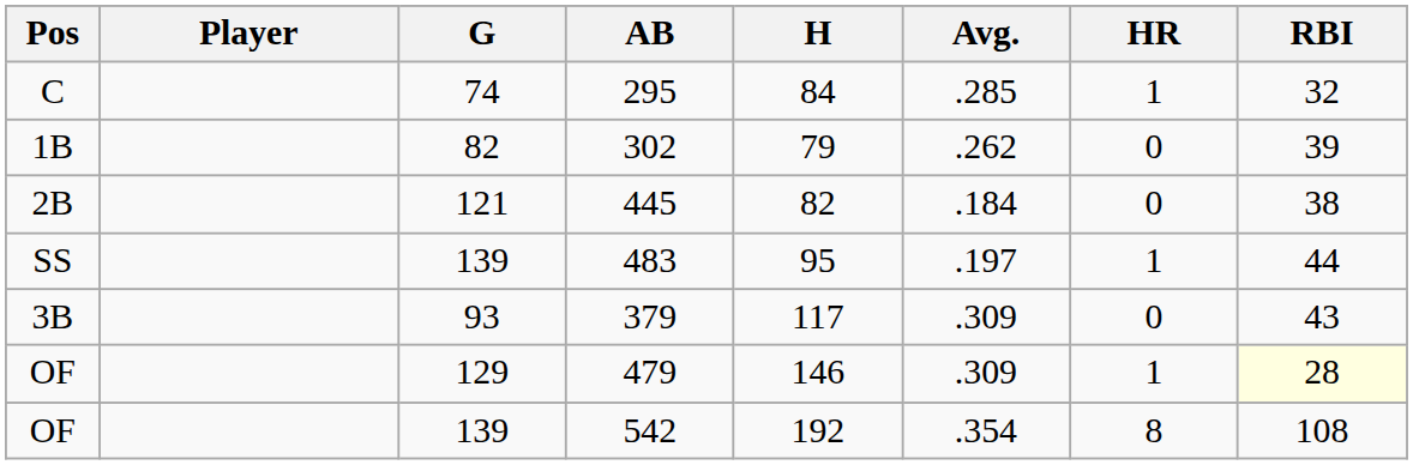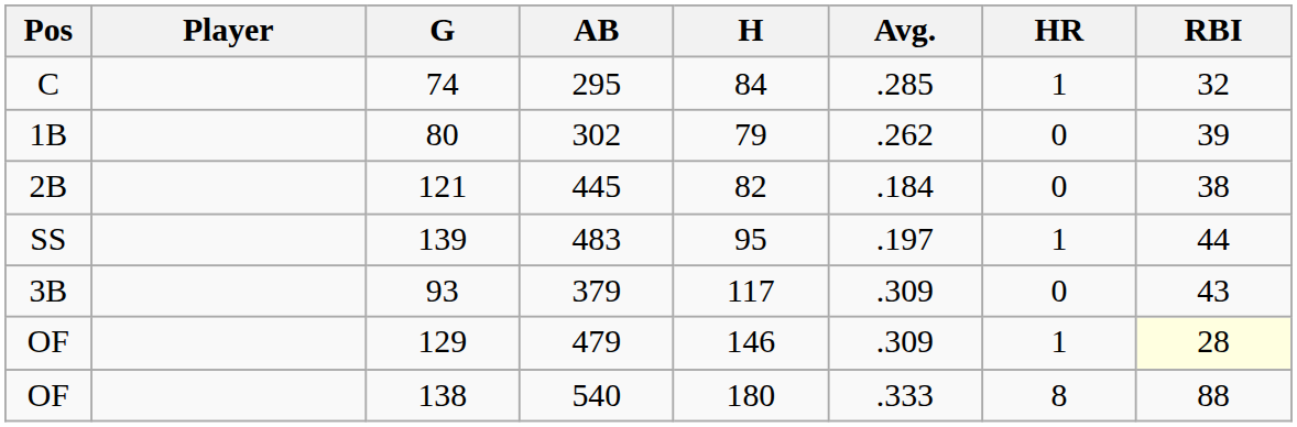 <table class="wikitable sortable">
 <tr>
 <th bgcolor="#DDDDFF" width="5%">Pos</th>
 <th bgcolor="#DDDDFF" width="16%">Player</th>
 <th bgcolor="#DDDDFF" width="9%">G</th>
 <th bgcolor="#DDDDFF" width="9%">AB</th>
 <th bgcolor="#DDDDFF" width="9%">H</th>
 <th bgcolor="#DDDDFF" width="9%">Avg.</th>
 <th bgcolor="#DDDDFF" width="9%">HR</th>
 <th bgcolor="#DDDDFF" width="9%">RBI</th>
 </tr>
 <tr align="center">
 <td>C</td>
 <td></td>
 <td>74</td>
 <td>295</td>
 <td>84</td>
 <td>.285</td>
 <td>1</td>
 <td>32</td>
 </tr>
 <tr align="center">
 <td>1B</td>
 <td></td>
-<td>82</td>
+<td>80</td>
 <td>302</td>
 <td>79</td>
 <td>.262</td>
 <td>0</td>
 <td>39</td>
 </tr>
 <tr align="center">
 <td>2B</td>
 <td></td>
 <td>121</td>
 <td>445</td>
 <td>82</td>
 <td>.184</td>
 <td>0</td>
 <td>38</td>
 </tr>
 <tr align="center">
 <td>SS</td>
 <td></td>
 <td>139</td>
 <td>483</td>
 <td>95</td>
 <td>.197</td>
 <td>1</td>
 <td>44</td>
 </tr>
 <tr align="center">
 <td>3B</td>
 <td></td>
 <td>93</td>
 <td>379</td>
 <td>117</td>
 <td>.309</td>
 <td>0</td>
 <td>43</td>
 </tr>
 <tr align="center">
 <td>OF</td>
 <td></td>
 <td>129</td>
 <td>479</td>
 <td>146</td>
 <td>.309</td>
 <td>1</td>
 <td style="background: lightyellow;">28</td>
 </tr>
 <tr align="center">
 <td>OF</td>
 <td></td>
-<td>139</td>
-<td>542</td>
-<td>192</td>
-<td>.354</td>
+<td>138</td>
+<td>540</td>
+<td>180</td>
+<td>.333</td>
 <td>8</td>
-<td>108</td>
+<td>88</td>
 </tr>
 </table>
